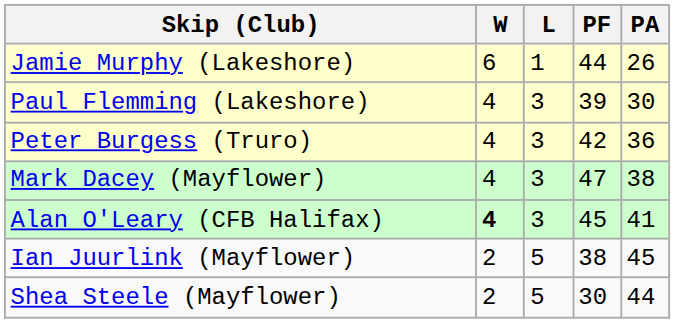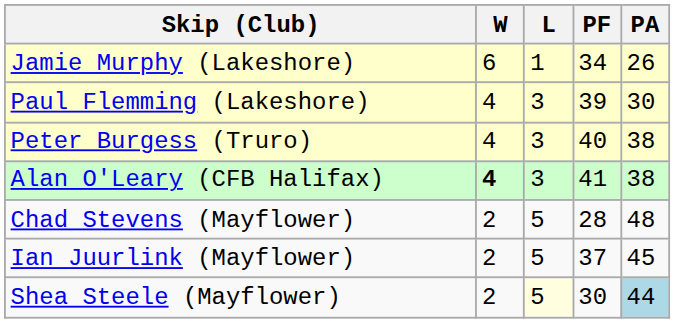 <table class=wikitable>
 <tr>
 <th width=250px>Skip (Club)</th>
 <th width=20px>W</th>
 <th width=20px>L</th>
 <th width=20px>PF</th>
 <th width=20px>PA</th>
 </tr>
 <tr bgcolor=#ffffcc>
 <td><a href='#'>Jamie Murphy</a> (Lakeshore)</td>
 <td>6</td>
 <td>1</td>
-<td>44</td>
+<td>34</td>
 <td>26</td>
 </tr>
 <tr bgcolor=#ffffcc>
 <td><a href='#'>Paul Flemming</a> (Lakeshore)</td>
 <td>4</td>
 <td>3</td>
 <td>39</td>
 <td>30</td>
 </tr>
 <tr bgcolor=#ffffcc>
 <td><a href='#'>Peter Burgess</a> (Truro)</td>
 <td>4</td>
 <td>3</td>
-<td>42</td>
-<td>36</td>
-</tr>
-<tr bgcolor=#ccffcc>
-<td><a href='#'>Mark Dacey</a> (Mayflower)</td>
-<td>4</td>
-<td>3</td>
-<td>47</td>
+<td>40</td>
 <td>38</td>
 </tr>
 <tr bgcolor=#ccffcc>
 <td><a href='#'>Alan O'Leary</a> (CFB Halifax)</td>
 <td><strong>4</strong></td>
 <td>3</td>
-<td>45</td>
 <td>41</td>
+<td>38</td>
+</tr>
+<tr>
+<td><a href='#'>Chad Stevens</a> (Mayflower)</td>
+<td>2</td>
+<td>5</td>
+<td>28</td>
+<td>48</td>
 </tr>
 <tr>
 <td><a href='#'>Ian Juurlink</a> (Mayflower)</td>
 <td>2</td>
 <td>5</td>
-<td>38</td>
+<td>37</td>
 <td>45</td>
 </tr>
 <tr>
 <td><a href='#'>Shea Steele</a> (Mayflower)</td>
 <td>2</td>
-<td>5</td>
+<td style="background: lightyellow;">5</td>
 <td>30</td>
-<td>44</td>
+<td style="background: lightblue;">44</td>
 </tr>
 </table>
